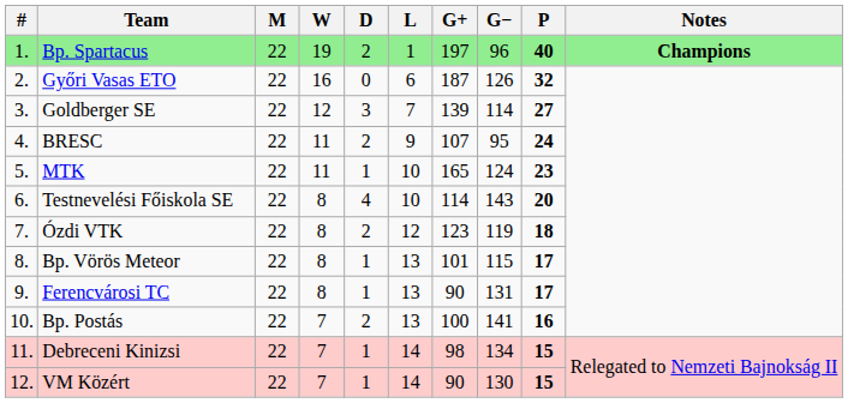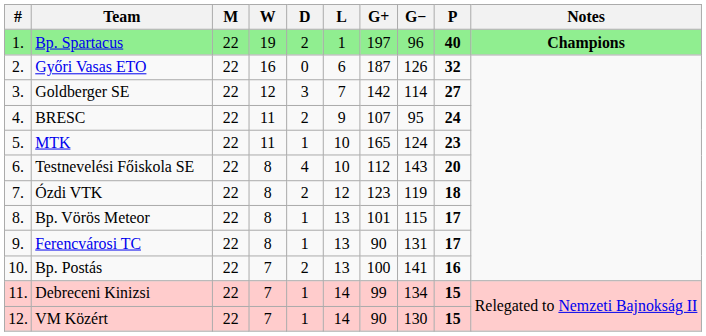 <table class="wikitable" style="text-align: center;">
 <tr>
 <th width="15">#</th>
 <th width="175">Team</th>
 <th width="30">M</th>
 <th width="30">W</th>
 <th width="30">D</th>
 <th width="30">L</th>
 <th width="30">G+</th>
 <th width="30">G−</th>
 <th width="30">P</th>
 <th>Notes</th>
 </tr>
 <tr style="background: #90EE90;">
 <td>1.</td>
 <td align="left"><a href='#'>Bp. Spartacus</a></td>
 <td>22</td>
 <td>19</td>
 <td>2</td>
 <td>1</td>
 <td>197</td>
 <td>96</td>
 <td><strong>40</strong></td>
 <td><strong>Champions</strong></td>
 </tr>
 <tr>
 <td>2.</td>
 <td align="left"><a href='#'>Győri Vasas ETO</a></td>
 <td>22</td>
 <td>16</td>
 <td>0</td>
 <td>6</td>
 <td>187</td>
 <td>126</td>
 <td><strong>32</strong></td>
 </tr>
 <tr>
 <td>3.</td>
 <td align="left">Goldberger SE</td>
 <td>22</td>
 <td>12</td>
 <td>3</td>
 <td>7</td>
-<td>139</td>
+<td>142</td>
 <td>114</td>
 <td><strong>27</strong></td>
 </tr>
 <tr>
 <td>4.</td>
 <td align="left">BRESC</td>
 <td>22</td>
 <td>11</td>
 <td>2</td>
 <td>9</td>
 <td>107</td>
 <td>95</td>
 <td><strong>24</strong></td>
 </tr>
 <tr>
 <td>5.</td>
 <td align="left"><a href='#'>MTK</a></td>
 <td>22</td>
 <td>11</td>
 <td>1</td>
 <td>10</td>
 <td>165</td>
 <td>124</td>
 <td><strong>23</strong></td>
 </tr>
 <tr>
 <td>6.</td>
 <td align="left">Testnevelési Főiskola SE</td>
 <td>22</td>
 <td>8</td>
 <td>4</td>
 <td>10</td>
-<td>114</td>
+<td>112</td>
 <td>143</td>
 <td><strong>20</strong></td>
 </tr>
 <tr>
 <td>7.</td>
 <td align="left">Ózdi VTK</td>
 <td>22</td>
 <td>8</td>
 <td>2</td>
 <td>12</td>
 <td>123</td>
 <td>119</td>
 <td><strong>18</strong></td>
 </tr>
 <tr>
 <td>8.</td>
 <td align="left">Bp. Vörös Meteor</td>
 <td>22</td>
 <td>8</td>
 <td>1</td>
 <td>13</td>
 <td>101</td>
 <td>115</td>
 <td><strong>17</strong></td>
 </tr>
 <tr>
 <td>9.</td>
 <td align="left"><a href='#'>Ferencvárosi TC</a></td>
 <td>22</td>
 <td>8</td>
 <td>1</td>
 <td>13</td>
 <td>90</td>
 <td>131</td>
 <td><strong>17</strong></td>
 </tr>
 <tr>
 <td>10.</td>
 <td align="left">Bp. Postás</td>
 <td>22</td>
 <td>7</td>
 <td>2</td>
 <td>13</td>
 <td>100</td>
 <td>141</td>
 <td><strong>16</strong></td>
 </tr>
 <tr style="background: #FFCCCC;">
 <td>11.</td>
 <td align="left">Debreceni Kinizsi</td>
 <td>22</td>
 <td>7</td>
 <td>1</td>
 <td>14</td>
-<td>98</td>
+<td>99</td>
 <td>134</td>
 <td><strong>15</strong></td>
 <td rowspan="2">Relegated to <a href='#'>Nemzeti Bajnokság II</a></td>
 </tr>
 <tr style="background: #FFCCCC;">
 <td>12.</td>
 <td align="left">VM Közért</td>
 <td>22</td>
 <td>7</td>
 <td>1</td>
 <td>14</td>
 <td>90</td>
 <td>130</td>
 <td><strong>15</strong></td>
 </tr>
 </table>
